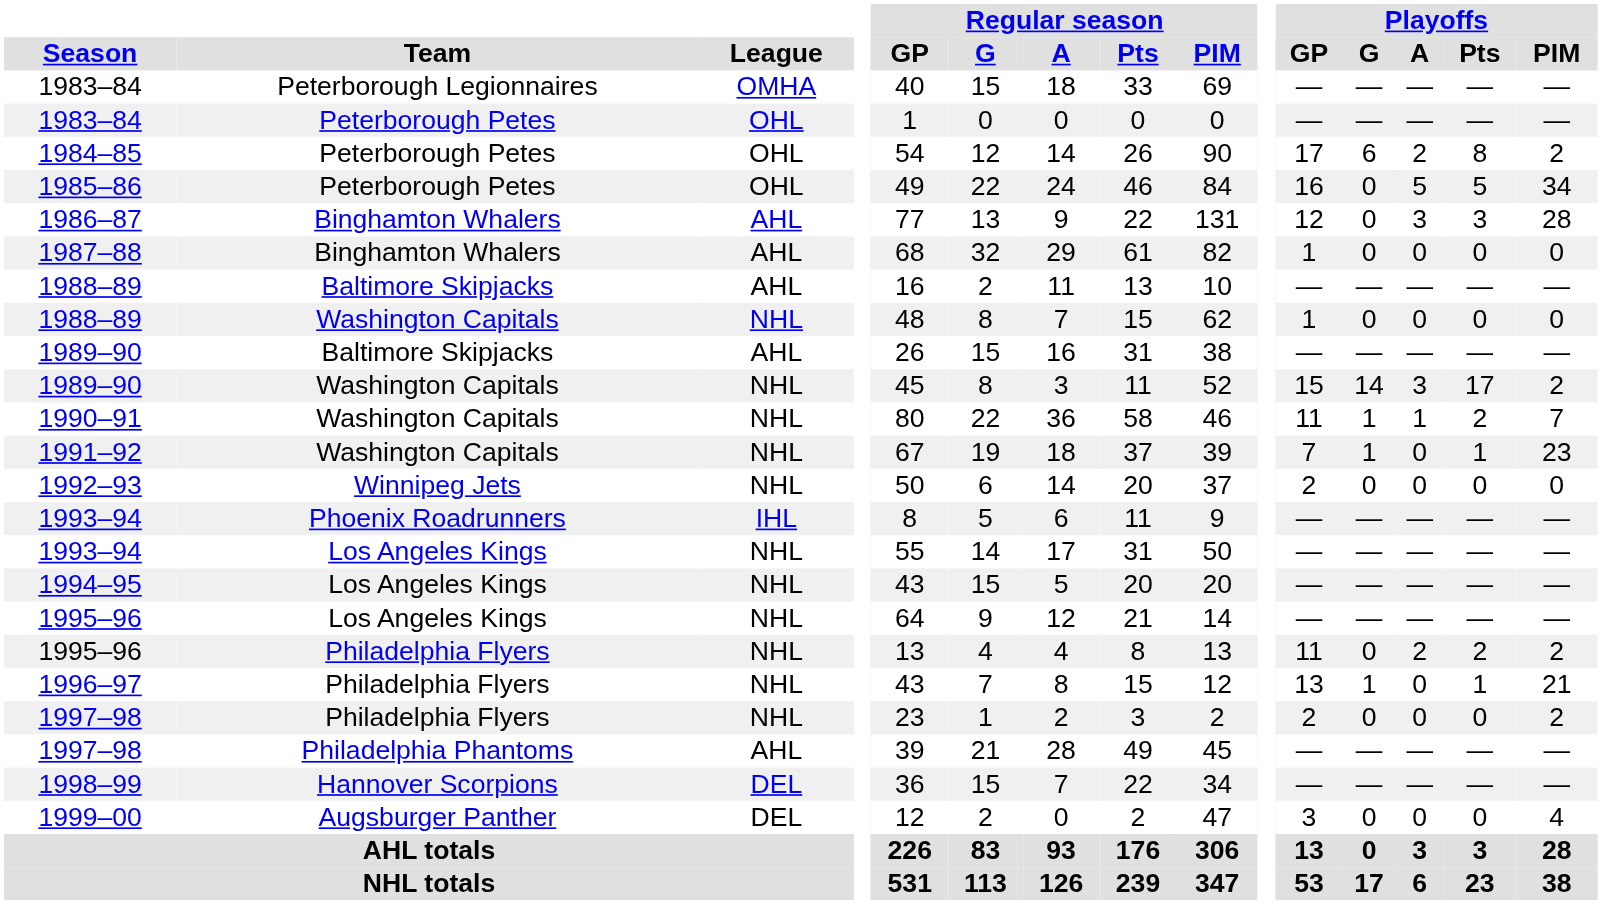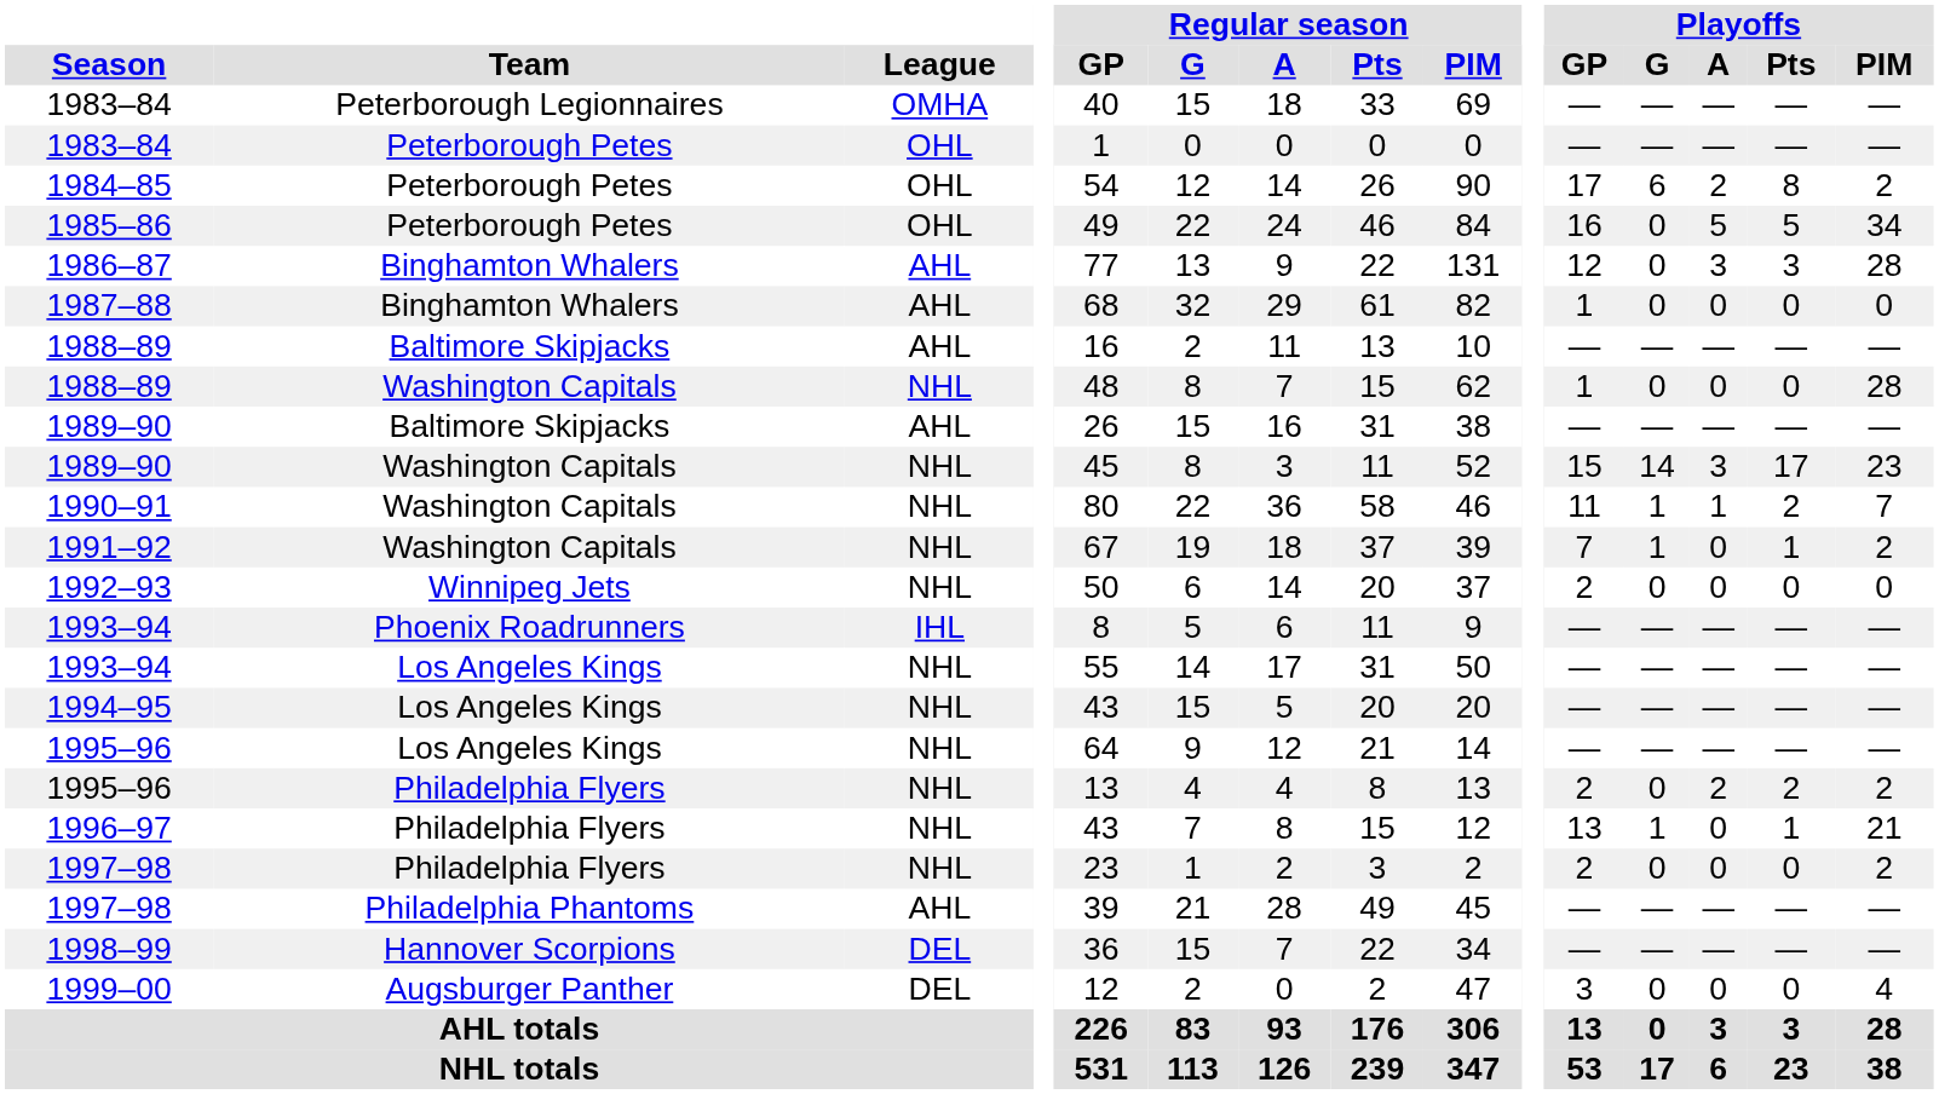 <table border="0" cellpadding="1" cellspacing="0" style="text-align:center; width:60em">
 <tr bgcolor="#e0e0e0">
 <th colspan="3" bgcolor="#ffffff"> </th>
 <th rowspan="99" bgcolor="#ffffff"> </th>
 <th colspan="5"><a href='#'>Regular season</a></th>
 <th rowspan="99" bgcolor="#ffffff"> </th>
 <th colspan="5"><a href='#'>Playoffs</a></th>
 </tr>
 <tr bgcolor="#e0e0e0">
 <th><a href='#'>Season</a></th>
 <th>Team</th>
 <th>League</th>
 <th>GP</th>
 <th><a href='#'>G</a></th>
 <th><a href='#'>A</a></th>
 <th><a href='#'>Pts</a></th>
 <th><a href='#'>PIM</a></th>
 <th>GP</th>
 <th>G</th>
 <th>A</th>
 <th>Pts</th>
 <th>PIM</th>
 </tr>
 <tr>
 <td>1983–84</td>
 <td>Peterborough Legionnaires</td>
 <td><a href='#'>OMHA</a></td>
 <td>40</td>
 <td>15</td>
 <td>18</td>
 <td>33</td>
 <td>69</td>
 <td>—</td>
 <td>—</td>
 <td>—</td>
 <td>—</td>
 <td>—</td>
 </tr>
 <tr bgcolor="#f0f0f0">
 <td><a href='#'>1983–84</a></td>
 <td><a href='#'>Peterborough Petes</a></td>
 <td><a href='#'>OHL</a></td>
 <td>1</td>
 <td>0</td>
 <td>0</td>
 <td>0</td>
 <td>0</td>
 <td>—</td>
 <td>—</td>
 <td>—</td>
 <td>—</td>
 <td>—</td>
 </tr>
 <tr>
 <td><a href='#'>1984–85</a></td>
 <td>Peterborough Petes</td>
 <td>OHL</td>
 <td>54</td>
 <td>12</td>
 <td>14</td>
 <td>26</td>
 <td>90</td>
 <td>17</td>
 <td>6</td>
 <td>2</td>
 <td>8</td>
 <td>2</td>
 </tr>
 <tr bgcolor="#f0f0f0">
 <td><a href='#'>1985–86</a></td>
 <td>Peterborough Petes</td>
 <td>OHL</td>
 <td>49</td>
 <td>22</td>
 <td>24</td>
 <td>46</td>
 <td>84</td>
 <td>16</td>
 <td>0</td>
 <td>5</td>
 <td>5</td>
 <td>34</td>
 </tr>
 <tr>
 <td><a href='#'>1986–87</a></td>
 <td><a href='#'>Binghamton Whalers</a></td>
 <td><a href='#'>AHL</a></td>
 <td>77</td>
 <td>13</td>
 <td>9</td>
 <td>22</td>
 <td>131</td>
 <td>12</td>
 <td>0</td>
 <td>3</td>
 <td>3</td>
 <td>28</td>
 </tr>
 <tr bgcolor="#f0f0f0">
 <td><a href='#'>1987–88</a></td>
 <td>Binghamton Whalers</td>
 <td>AHL</td>
 <td>68</td>
 <td>32</td>
 <td>29</td>
 <td>61</td>
 <td>82</td>
 <td>1</td>
 <td>0</td>
 <td>0</td>
 <td>0</td>
 <td>0</td>
 </tr>
 <tr>
 <td><a href='#'>1988–89</a></td>
 <td><a href='#'>Baltimore Skipjacks</a></td>
 <td>AHL</td>
 <td>16</td>
 <td>2</td>
 <td>11</td>
 <td>13</td>
 <td>10</td>
 <td>—</td>
 <td>—</td>
 <td>—</td>
 <td>—</td>
 <td>—</td>
 </tr>
 <tr bgcolor="#f0f0f0">
 <td><a href='#'>1988–89</a></td>
 <td><a href='#'>Washington Capitals</a></td>
 <td><a href='#'>NHL</a></td>
 <td>48</td>
 <td>8</td>
 <td>7</td>
 <td>15</td>
 <td>62</td>
 <td>1</td>
 <td>0</td>
 <td>0</td>
 <td>0</td>
-<td>0</td>
+<td>28</td>
 </tr>
 <tr>
 <td><a href='#'>1989–90</a></td>
 <td>Baltimore Skipjacks</td>
 <td>AHL</td>
 <td>26</td>
 <td>15</td>
 <td>16</td>
 <td>31</td>
 <td>38</td>
 <td>—</td>
 <td>—</td>
 <td>—</td>
 <td>—</td>
 <td>—</td>
 </tr>
 <tr bgcolor="#f0f0f0">
 <td><a href='#'>1989–90</a></td>
 <td>Washington Capitals</td>
 <td>NHL</td>
 <td>45</td>
 <td>8</td>
 <td>3</td>
 <td>11</td>
 <td>52</td>
 <td>15</td>
 <td>14</td>
 <td>3</td>
 <td>17</td>
-<td>2</td>
+<td>23</td>
 </tr>
 <tr>
 <td><a href='#'>1990–91</a></td>
 <td>Washington Capitals</td>
 <td>NHL</td>
 <td>80</td>
 <td>22</td>
 <td>36</td>
 <td>58</td>
 <td>46</td>
 <td>11</td>
 <td>1</td>
 <td>1</td>
 <td>2</td>
 <td>7</td>
 </tr>
 <tr bgcolor="#f0f0f0">
 <td><a href='#'>1991–92</a></td>
 <td>Washington Capitals</td>
 <td>NHL</td>
 <td>67</td>
 <td>19</td>
 <td>18</td>
 <td>37</td>
 <td>39</td>
 <td>7</td>
 <td>1</td>
 <td>0</td>
 <td>1</td>
-<td>23</td>
+<td>2</td>
 </tr>
 <tr>
 <td><a href='#'>1992–93</a></td>
 <td><a href='#'>Winnipeg Jets</a></td>
 <td>NHL</td>
 <td>50</td>
 <td>6</td>
 <td>14</td>
 <td>20</td>
 <td>37</td>
 <td>2</td>
 <td>0</td>
 <td>0</td>
 <td>0</td>
 <td>0</td>
 </tr>
 <tr bgcolor="#f0f0f0">
 <td><a href='#'>1993–94</a></td>
 <td><a href='#'>Phoenix Roadrunners</a></td>
 <td><a href='#'>IHL</a></td>
 <td>8</td>
 <td>5</td>
 <td>6</td>
 <td>11</td>
 <td>9</td>
 <td>—</td>
 <td>—</td>
 <td>—</td>
 <td>—</td>
 <td>—</td>
 </tr>
 <tr>
 <td><a href='#'>1993–94</a></td>
 <td><a href='#'>Los Angeles Kings</a></td>
 <td>NHL</td>
 <td>55</td>
 <td>14</td>
 <td>17</td>
 <td>31</td>
 <td>50</td>
 <td>—</td>
 <td>—</td>
 <td>—</td>
 <td>—</td>
 <td>—</td>
 </tr>
 <tr bgcolor="#f0f0f0">
 <td><a href='#'>1994–95</a></td>
 <td>Los Angeles Kings</td>
 <td>NHL</td>
 <td>43</td>
 <td>15</td>
 <td>5</td>
 <td>20</td>
 <td>20</td>
 <td>—</td>
 <td>—</td>
 <td>—</td>
 <td>—</td>
 <td>—</td>
 </tr>
 <tr>
 <td><a href='#'>1995–96</a></td>
 <td>Los Angeles Kings</td>
 <td>NHL</td>
 <td>64</td>
 <td>9</td>
 <td>12</td>
 <td>21</td>
 <td>14</td>
 <td>—</td>
 <td>—</td>
 <td>—</td>
 <td>—</td>
 <td>—</td>
 </tr>
 <tr bgcolor="#f0f0f0">
 <td>1995–96</td>
 <td><a href='#'>Philadelphia Flyers</a></td>
 <td>NHL</td>
 <td>13</td>
 <td>4</td>
 <td>4</td>
 <td>8</td>
 <td>13</td>
-<td>11</td>
+<td>2</td>
 <td>0</td>
 <td>2</td>
 <td>2</td>
 <td>2</td>
 </tr>
 <tr>
 <td><a href='#'>1996–97</a></td>
 <td>Philadelphia Flyers</td>
 <td>NHL</td>
 <td>43</td>
 <td>7</td>
 <td>8</td>
 <td>15</td>
 <td>12</td>
 <td>13</td>
 <td>1</td>
 <td>0</td>
 <td>1</td>
 <td>21</td>
 </tr>
 <tr bgcolor="#f0f0f0">
 <td><a href='#'>1997–98</a></td>
 <td>Philadelphia Flyers</td>
 <td>NHL</td>
 <td>23</td>
 <td>1</td>
 <td>2</td>
 <td>3</td>
 <td>2</td>
 <td>2</td>
 <td>0</td>
 <td>0</td>
 <td>0</td>
 <td>2</td>
 </tr>
 <tr>
 <td><a href='#'>1997–98</a></td>
 <td><a href='#'>Philadelphia Phantoms</a></td>
 <td>AHL</td>
 <td>39</td>
 <td>21</td>
 <td>28</td>
 <td>49</td>
 <td>45</td>
 <td>—</td>
 <td>—</td>
 <td>—</td>
 <td>—</td>
 <td>—</td>
 </tr>
 <tr bgcolor="#f0f0f0">
 <td><a href='#'>1998–99</a></td>
 <td><a href='#'>Hannover Scorpions</a></td>
 <td><a href='#'>DEL</a></td>
 <td>36</td>
 <td>15</td>
 <td>7</td>
 <td>22</td>
 <td>34</td>
 <td>—</td>
 <td>—</td>
 <td>—</td>
 <td>—</td>
 <td>—</td>
 </tr>
 <tr>
 <td><a href='#'>1999–00</a></td>
 <td><a href='#'>Augsburger Panther</a></td>
 <td>DEL</td>
 <td>12</td>
 <td>2</td>
 <td>0</td>
 <td>2</td>
 <td>47</td>
 <td>3</td>
 <td>0</td>
 <td>0</td>
 <td>0</td>
 <td>4</td>
 </tr>
 <tr bgcolor="#e0e0e0">
 <th colspan="3">AHL totals</th>
 <th>226</th>
 <th>83</th>
 <th>93</th>
 <th>176</th>
 <th>306</th>
 <th>13</th>
 <th>0</th>
 <th>3</th>
 <th>3</th>
 <th>28</th>
 </tr>
 <tr bgcolor="#e0e0e0">
 <th colspan="3">NHL totals</th>
 <th>531</th>
 <th>113</th>
 <th>126</th>
 <th>239</th>
 <th>347</th>
 <th>53</th>
 <th>17</th>
 <th>6</th>
 <th>23</th>
 <th>38</th>
 </tr>
 </table>
